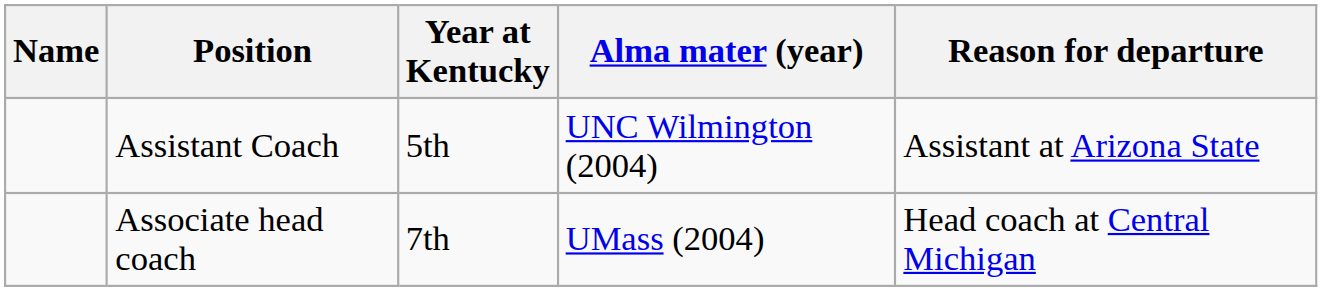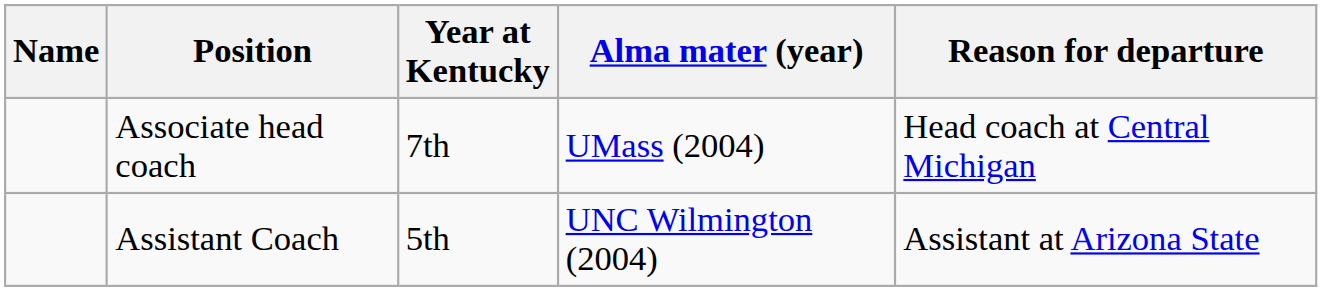 <table class="wikitable sortable" style="font-size:100%;" border="1">
 <tr>
 <th>Name</th>
 <th>Position</th>
 <th>Year at<br>Kentucky</th>
 <th><a href='#'>Alma mater</a> (year)</th>
 <th ! class="unsortable">Reason for departure</th>
 </tr>
 <tr>
 <td></td>
+<td>Associate head coach</td>
+<td>7th</td>
+<td><a href='#'>UMass</a> (2004)</td>
+<td>Head coach at <a href='#'>Central Michigan</a></td>
+</tr>
+<tr>
+<td></td>
 <td>Assistant Coach</td>
 <td>5th</td>
 <td><a href='#'>UNC Wilmington</a> (2004)</td>
 <td>Assistant at <a href='#'>Arizona State</a></td>
 </tr>
-<tr>
-<td></td>
-<td>Associate head coach</td>
-<td>7th</td>
-<td><a href='#'>UMass</a> (2004)</td>
-<td>Head coach at <a href='#'>Central Michigan</a></td>
-</tr>
 </table>
